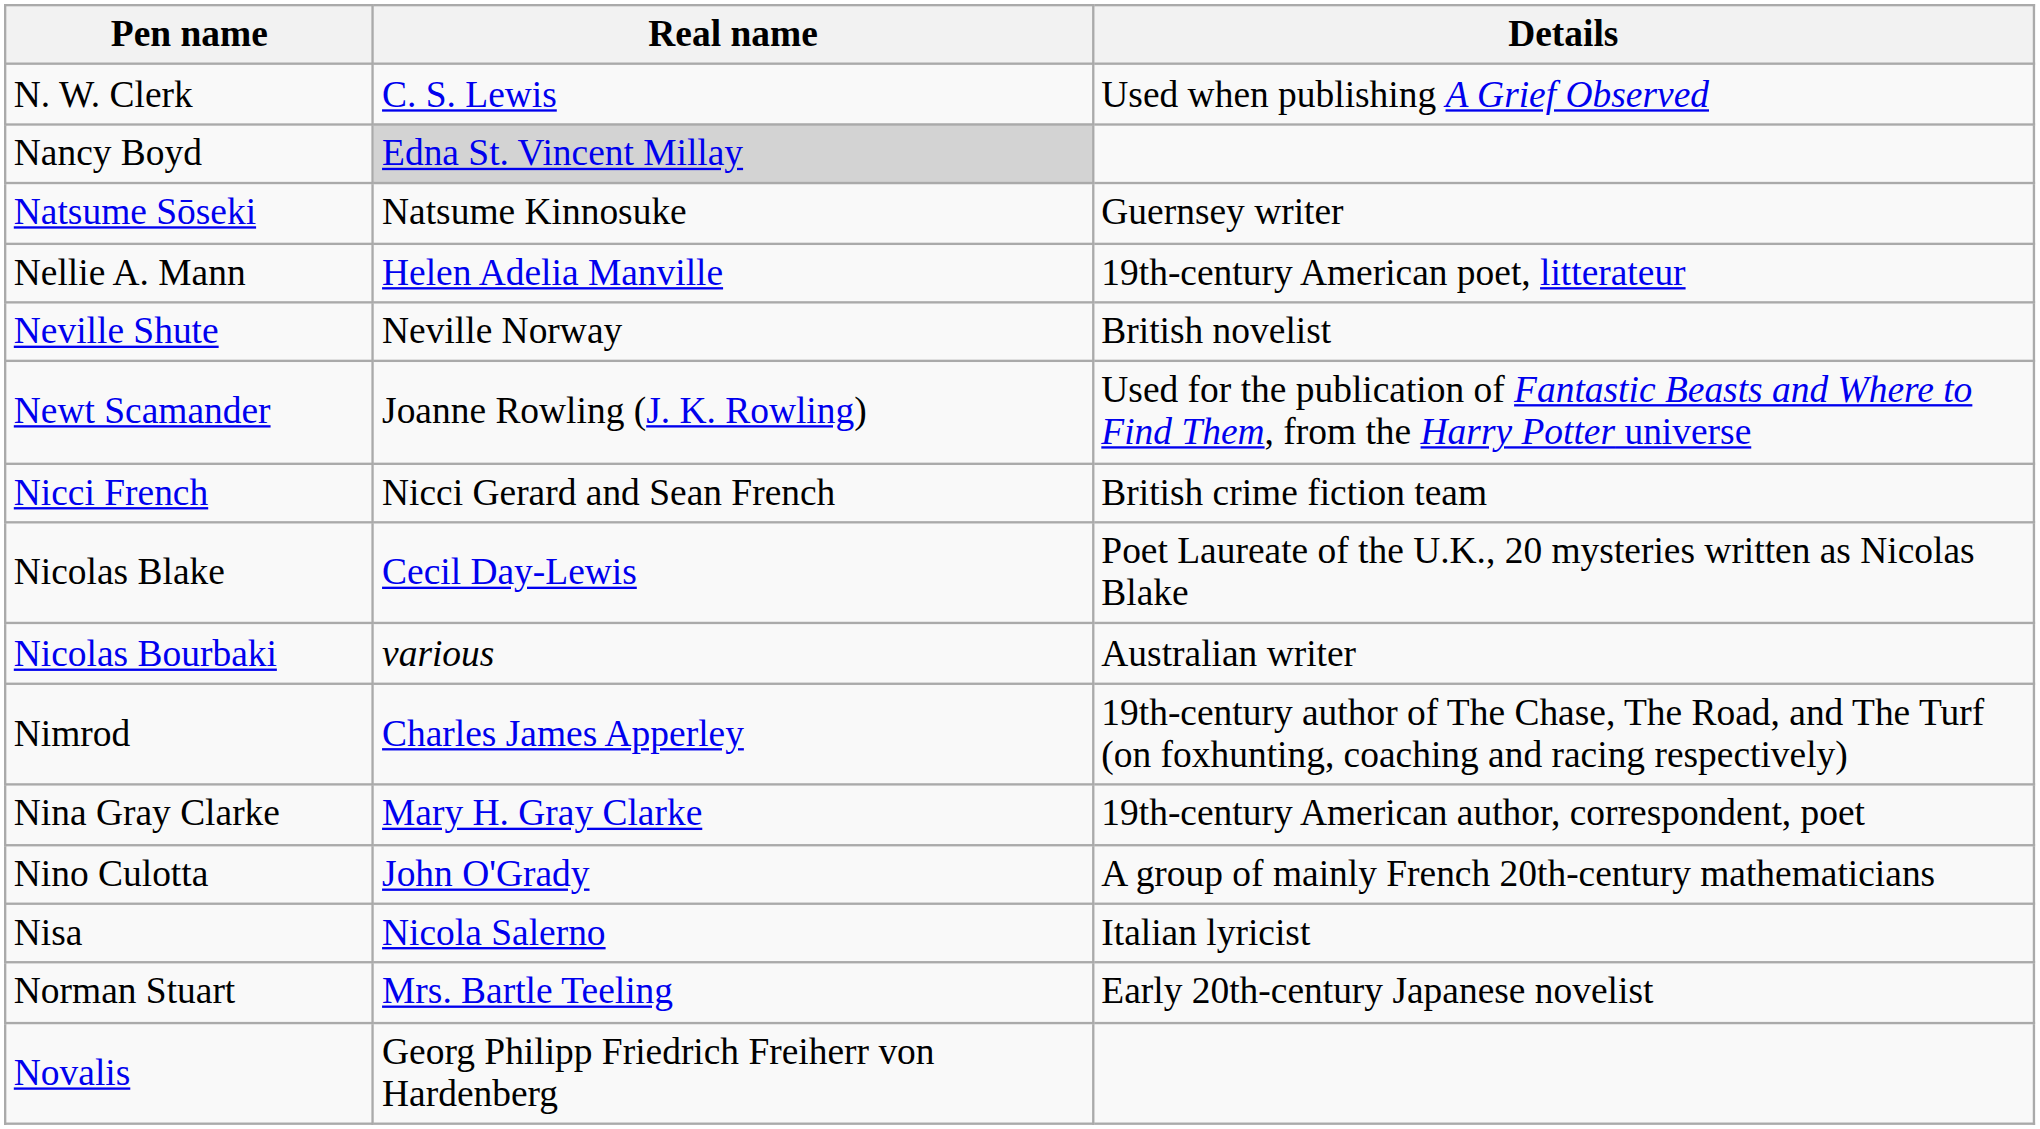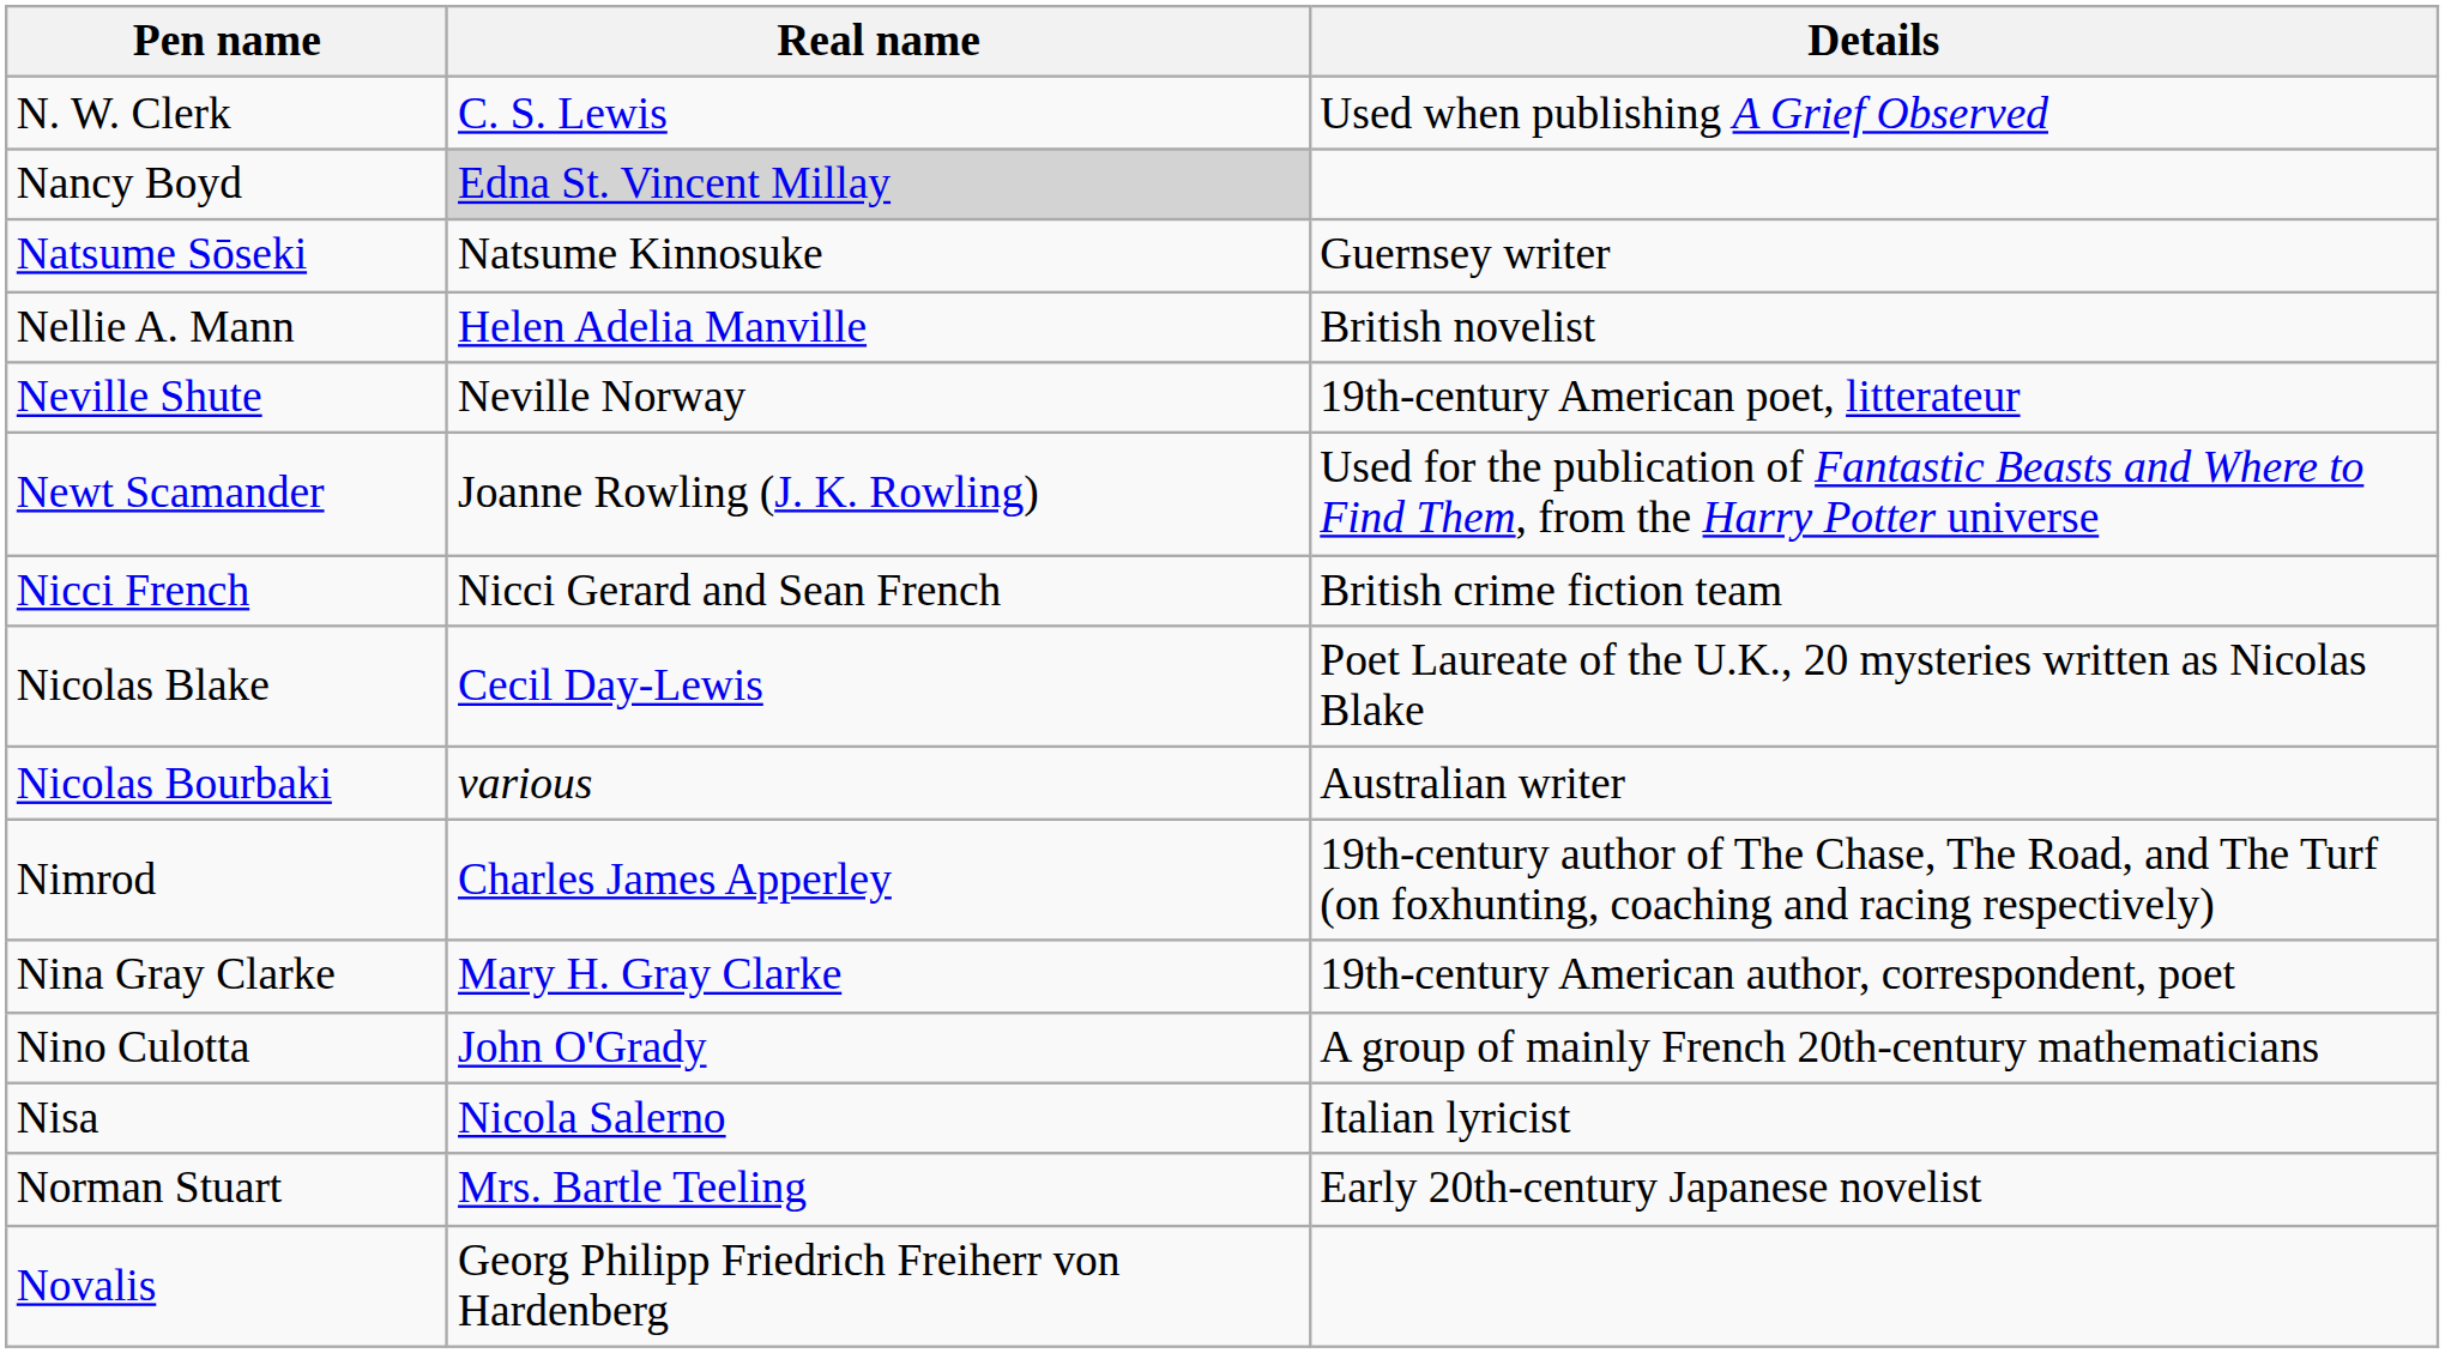 <table class="wikitable sortable">
 <tr>
 <th style="width:150px;">Pen name</th>
 <th style="width:300px;">Real name</th>
 <th class=unsortable>Details</th>
 </tr>
 <tr>
 <td>N. W. Clerk</td>
 <td><a href='#'>C. S. Lewis</a></td>
 <td>Used when publishing <em><a href='#'>A Grief Observed</a></em></td>
 </tr>
 <tr>
 <td>Nancy Boyd</td>
 <td style="background: lightgrey;"><a href='#'>Edna St. Vincent Millay</a></td>
 <td></td>
 </tr>
 <tr>
 <td><a href='#'>Natsume Sōseki</a></td>
 <td>Natsume Kinnosuke</td>
 <td>Guernsey writer</td>
 </tr>
 <tr>
 <td>Nellie A. Mann</td>
 <td><a href='#'>Helen Adelia Manville</a></td>
-<td>19th-century American poet, <a href='#'>litterateur</a></td>
+<td>British novelist</td>
 </tr>
 <tr>
 <td><a href='#'>Neville Shute</a></td>
 <td>Neville Norway</td>
-<td>British novelist</td>
+<td>19th-century American poet, <a href='#'>litterateur</a></td>
 </tr>
 <tr>
 <td><a href='#'>Newt Scamander</a></td>
 <td>Joanne Rowling (<a href='#'>J. K. Rowling</a>)</td>
 <td>Used for the publication of <em><a href='#'>Fantastic Beasts and Where to Find Them</a></em>, from the <a href='#'><em>Harry Potter</em> universe</a></td>
 </tr>
 <tr>
 <td><a href='#'>Nicci French</a></td>
 <td>Nicci Gerard and Sean French</td>
 <td>British crime fiction team</td>
 </tr>
 <tr>
 <td>Nicolas Blake</td>
 <td><a href='#'>Cecil Day-Lewis</a></td>
 <td>Poet Laureate of the U.K., 20 mysteries written as Nicolas Blake</td>
 </tr>
 <tr>
 <td><a href='#'>Nicolas Bourbaki</a></td>
 <td><em>various</em></td>
 <td>Australian writer</td>
 </tr>
 <tr>
 <td>Nimrod</td>
 <td><a href='#'>Charles James Apperley</a></td>
 <td>19th-century  author of The Chase, The Road, and The Turf (on foxhunting, coaching and racing respectively)</td>
 </tr>
 <tr>
 <td>Nina Gray Clarke</td>
 <td><a href='#'>Mary H. Gray Clarke</a></td>
 <td>19th-century American author, correspondent, poet</td>
 </tr>
 <tr>
 <td>Nino Culotta</td>
 <td><a href='#'>John O'Grady</a></td>
 <td>A group of mainly French 20th-century mathematicians</td>
 </tr>
 <tr>
 <td>Nisa</td>
 <td><a href='#'>Nicola Salerno</a></td>
 <td>Italian lyricist</td>
 </tr>
 <tr>
 <td>Norman Stuart</td>
 <td><a href='#'>Mrs. Bartle Teeling</a></td>
 <td>Early 20th-century Japanese novelist</td>
 </tr>
 <tr>
 <td><a href='#'>Novalis</a></td>
 <td>Georg Philipp Friedrich Freiherr von Hardenberg</td>
 <td></td>
 </tr>
 </table>
